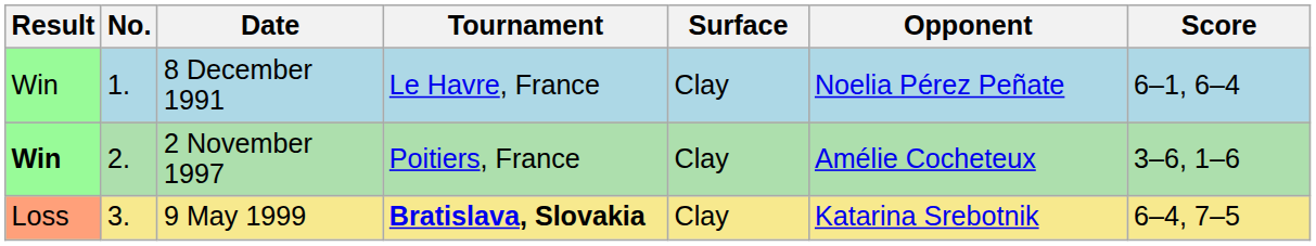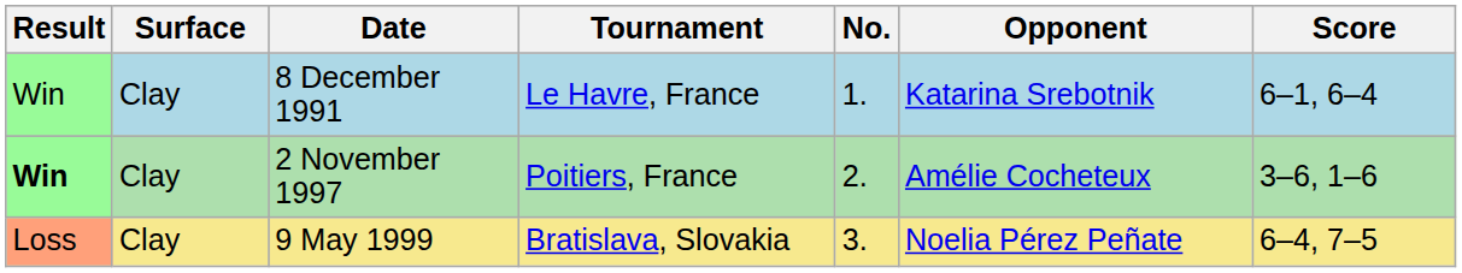 <table class="sortable wikitable">
 <tr>
 <th>Result</th>
-<th>No.</th>
+<th width=75>Surface</th>
 <th width=125>Date</th>
 <th width=160>Tournament</th>
-<th width=75>Surface</th>
+<th>No.</th>
 <th width=180>Opponent</th>
 <th width=100>Score</th>
 </tr>
 <tr style="background:lightblue;">
 <td style="background:#98fb98;">Win</td>
-<td>1.</td>
+<td>Clay</td>
 <td>8 December 1991</td>
 <td><a href='#'>Le Havre</a>, France</td>
-<td>Clay</td>
-<td> <a href='#'>Noelia Pérez Peñate</a></td>
+<td>1.</td>
+<td> <a href='#'>Katarina Srebotnik</a></td>
 <td>6–1, 6–4</td>
 </tr>
 <tr style="background:#addfad;">
 <td style="background:#98fb98;"><strong>Win</strong></td>
-<td>2.</td>
+<td>Clay</td>
 <td>2 November 1997</td>
 <td><a href='#'>Poitiers</a>, France</td>
-<td>Clay</td>
+<td>2.</td>
 <td> <a href='#'>Amélie Cocheteux</a></td>
 <td>3–6, 1–6</td>
 </tr>
 <tr bgcolor="#F7E98E">
 <td style="background:#ffa07a;">Loss</td>
+<td>Clay</td>
+<td>9 May 1999</td>
+<td><a href='#'>Bratislava</a>, Slovakia</td>
 <td>3.</td>
-<td>9 May 1999</td>
-<td><strong><a href='#'>Bratislava</a>, Slovakia</strong></td>
-<td>Clay</td>
-<td> <a href='#'>Katarina Srebotnik</a></td>
+<td> <a href='#'>Noelia Pérez Peñate</a></td>
 <td>6–4, 7–5</td>
 </tr>
 </table>
